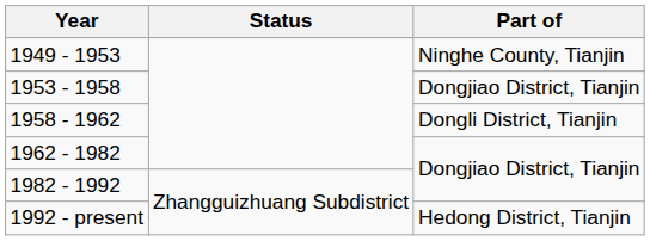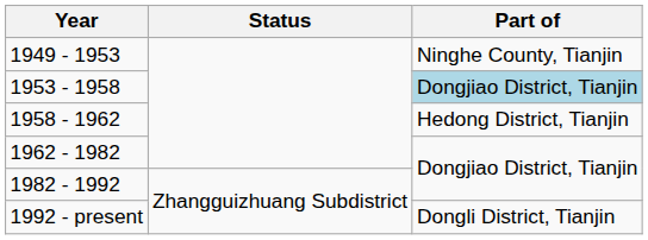 <table class="wikitable">
 <tr>
 <th>Year</th>
 <th>Status</th>
 <th>Part of</th>
 </tr>
 <tr>
 <td>1949 - 1953</td>
 <td rowspan="4"></td>
 <td>Ninghe County, Tianjin</td>
 </tr>
 <tr>
 <td>1953 - 1958</td>
-<td>Dongjiao District, Tianjin</td>
+<td style="background: lightblue;">Dongjiao District, Tianjin</td>
 </tr>
 <tr>
 <td>1958 - 1962</td>
-<td>Dongli District, Tianjin</td>
+<td>Hedong District, Tianjin</td>
 </tr>
 <tr>
 <td>1962 - 1982</td>
 <td rowspan="2">Dongjiao District, Tianjin</td>
 </tr>
 <tr>
 <td>1982 - 1992</td>
 <td rowspan="2">Zhangguizhuang Subdistrict</td>
 </tr>
 <tr>
 <td>1992 - present</td>
-<td>Hedong District, Tianjin</td>
+<td>Dongli District, Tianjin</td>
 </tr>
 </table>
